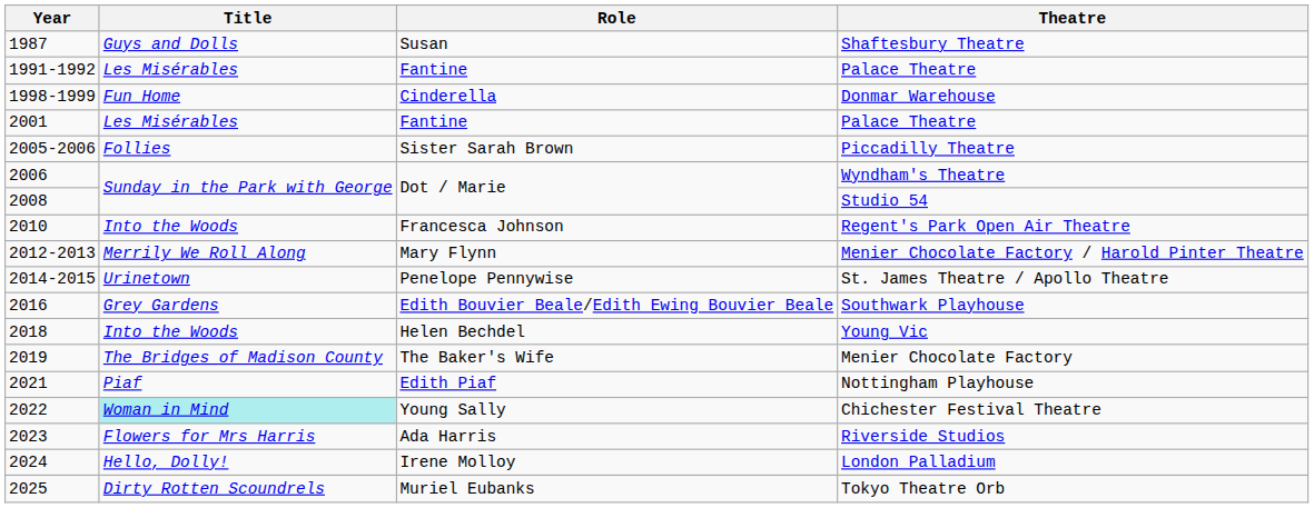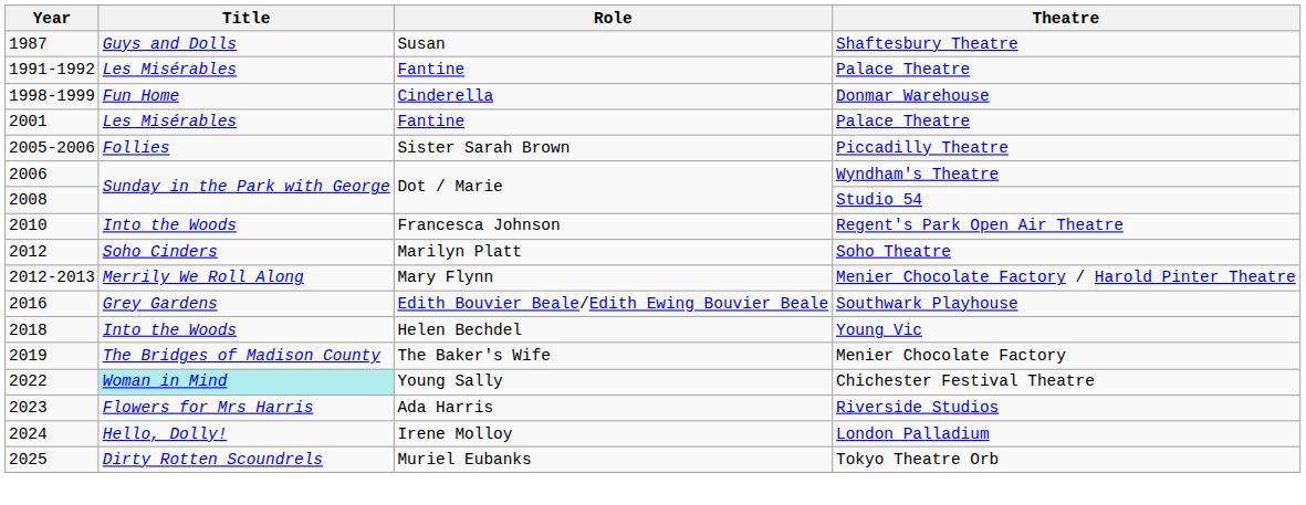 <table class="wikitable">
 <tr>
 <th>Year</th>
 <th>Title</th>
 <th>Role</th>
 <th>Theatre</th>
 </tr>
 <tr>
 <td>1987</td>
 <td><em><a href='#'>Guys and Dolls</a></em></td>
 <td>Susan</td>
 <td><a href='#'>Shaftesbury Theatre</a></td>
 </tr>
 <tr>
 <td>1991-1992</td>
 <td><a href='#'><em>Les Misérables</em></a></td>
 <td><a href='#'>Fantine</a></td>
 <td><a href='#'>Palace Theatre</a></td>
 </tr>
 <tr>
 <td>1998-1999</td>
 <td><em><a href='#'>Fun Home</a></em></td>
 <td><a href='#'>Cinderella</a></td>
 <td><a href='#'>Donmar Warehouse</a></td>
 </tr>
 <tr>
 <td>2001</td>
 <td><a href='#'><em>Les Misérables</em></a></td>
 <td><a href='#'>Fantine</a></td>
 <td><a href='#'>Palace Theatre</a></td>
 </tr>
 <tr>
 <td>2005-2006</td>
 <td><em><a href='#'>Follies</a></em></td>
 <td>Sister Sarah Brown</td>
 <td><a href='#'>Piccadilly Theatre</a></td>
 </tr>
 <tr>
 <td>2006</td>
 <td rowspan=2><em><a href='#'>Sunday in the Park with George</a></em></td>
 <td rowspan=2>Dot / Marie</td>
 <td><a href='#'>Wyndham's Theatre</a></td>
 </tr>
 <tr>
 <td>2008</td>
 <td><a href='#'>Studio 54</a></td>
 </tr>
 <tr>
 <td>2010</td>
 <td><em><a href='#'>Into the Woods</a></em></td>
 <td>Francesca Johnson</td>
 <td><a href='#'>Regent's Park Open Air Theatre</a></td>
 </tr>
 <tr>
+<td>2012</td>
+<td><em><a href='#'>Soho Cinders</a></em></td>
+<td>Marilyn Platt</td>
+<td><a href='#'>Soho Theatre</a></td>
+</tr>
+<tr>
 <td>2012-2013</td>
 <td><em><a href='#'>Merrily We Roll Along</a></em></td>
 <td>Mary Flynn</td>
 <td><a href='#'>Menier Chocolate Factory</a> / <a href='#'>Harold Pinter Theatre</a></td>
-</tr>
-<tr>
-<td>2014-2015</td>
-<td><em><a href='#'>Urinetown</a></em></td>
-<td>Penelope Pennywise</td>
-<td>St. James Theatre / Apollo Theatre</td>
 </tr>
 <tr>
 <td>2016</td>
 <td><em><a href='#'>Grey Gardens</a></em></td>
 <td><a href='#'>Edith Bouvier Beale</a>/<a href='#'>Edith Ewing Bouvier Beale</a></td>
 <td><a href='#'>Southwark Playhouse</a></td>
 </tr>
 <tr>
 <td>2018</td>
 <td><em><a href='#'>Into the Woods</a></em></td>
 <td>Helen Bechdel</td>
 <td><a href='#'>Young Vic</a></td>
 </tr>
 <tr>
 <td>2019</td>
 <td><em><a href='#'>The Bridges of Madison County</a></em></td>
 <td>The Baker's Wife</td>
 <td>Menier Chocolate Factory</td>
-</tr>
-<tr>
-<td>2021</td>
-<td><em><a href='#'>Piaf</a></em></td>
-<td><a href='#'>Edith Piaf</a></td>
-<td>Nottingham Playhouse</td>
 </tr>
 <tr>
 <td>2022</td>
 <td style="background: paleturquoise;"><em><a href='#'>Woman in Mind</a></em></td>
 <td>Young Sally</td>
 <td>Chichester Festival Theatre</td>
 </tr>
 <tr>
 <td>2023</td>
 <td><em><a href='#'>Flowers for Mrs Harris</a></em></td>
 <td>Ada Harris</td>
 <td><a href='#'>Riverside Studios</a></td>
 </tr>
 <tr>
 <td>2024</td>
 <td><em><a href='#'>Hello, Dolly!</a></em></td>
 <td>Irene Molloy</td>
 <td><a href='#'>London Palladium</a></td>
 </tr>
 <tr>
 <td>2025</td>
 <td><em><a href='#'>Dirty Rotten Scoundrels</a></em></td>
 <td>Muriel Eubanks</td>
 <td>Tokyo Theatre Orb</td>
 </tr>
 </table>
